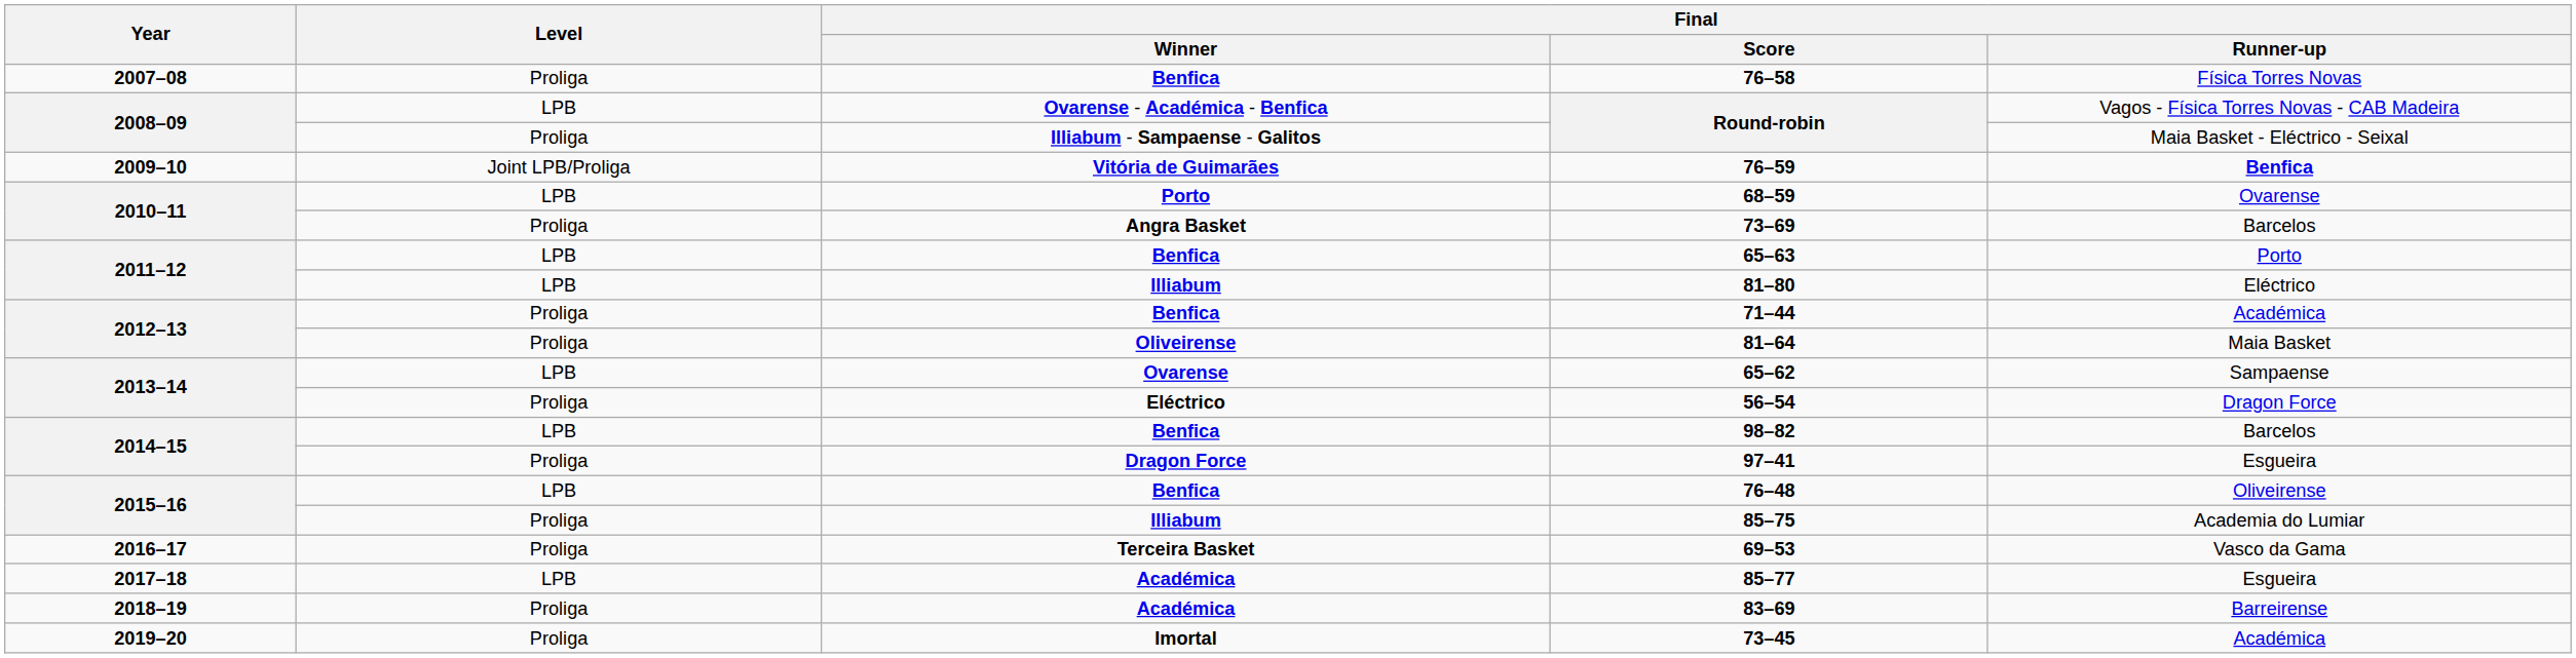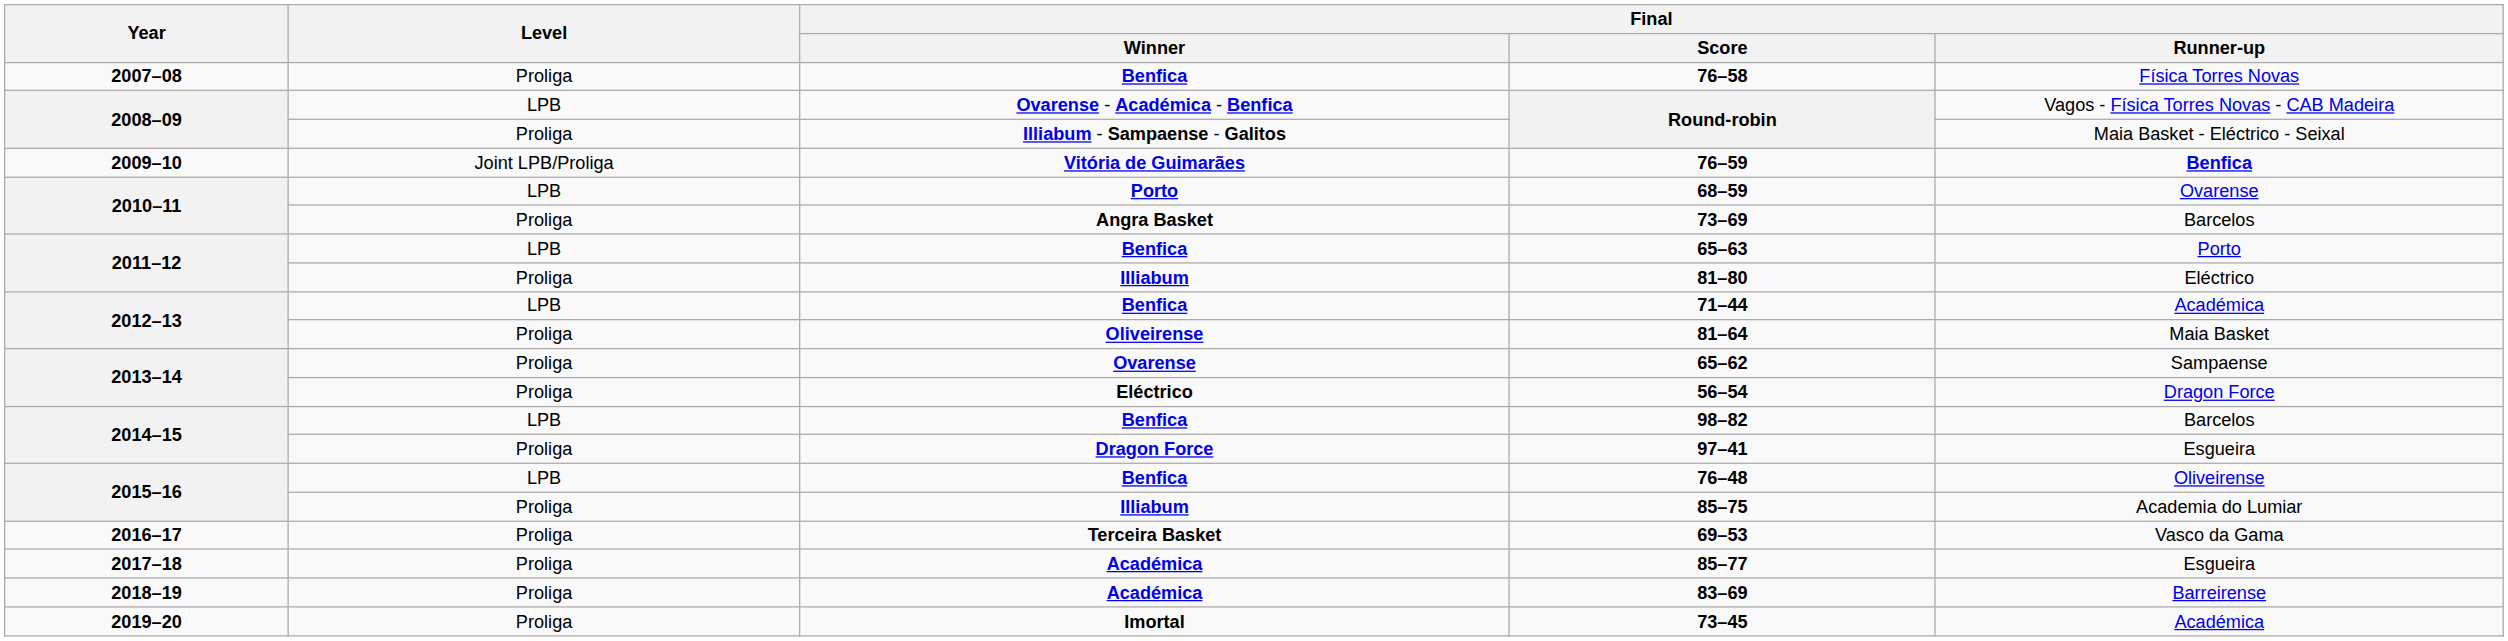 <table class="wikitable" style="font-size: 90%; text-align: center; width: 100%;">
 <tr>
 <th rowspan="2" width="10%">Year</th>
 <th rowspan="2" width="18%">Level</th>
 <th colspan="3">Final</th>
 </tr>
 <tr>
 <th width="25%">Winner</th>
 <th width="15%">Score</th>
 <th width="20%">Runner-up</th>
 </tr>
 <tr>
 <td><strong>2007–08</strong></td>
 <td>Proliga</td>
 <td style="text-align:center;"><strong><a href='#'>Benfica</a></strong></td>
 <td><strong>76–58</strong></td>
 <td><a href='#'>Física Torres Novas</a></td>
 </tr>
 <tr>
 <th rowspan="2">2008–09</th>
 <td>LPB</td>
 <td style="text-align:center;"><strong><a href='#'>Ovarense</a></strong> - <strong><a href='#'>Académica</a></strong> - <strong><a href='#'>Benfica</a></strong></td>
 <th rowspan="2">Round-robin</th>
 <td>Vagos - <a href='#'>Física Torres Novas</a> - <a href='#'>CAB Madeira</a></td>
 </tr>
 <tr>
 <td>Proliga</td>
 <td style="text-align:center;"><strong><a href='#'>Illiabum</a></strong> - <strong>Sampaense</strong> - <strong>Galitos</strong></td>
 <td>Maia Basket - Eléctrico - Seixal</td>
 </tr>
 <tr>
 <td><strong>2009–10</strong></td>
 <td>Joint LPB/Proliga</td>
 <td style="text-align:center;"><strong><a href='#'>Vitória de Guimarães</a></strong></td>
 <td><strong>76–59</strong></td>
 <td><strong><a href='#'>Benfica</a></strong></td>
 </tr>
 <tr>
 <th rowspan="2">2010–11</th>
 <td>LPB</td>
 <td style="text-align:center;"><strong><a href='#'>Porto</a></strong></td>
 <td><strong>68–59</strong></td>
 <td><a href='#'>Ovarense</a></td>
 </tr>
 <tr>
 <td>Proliga</td>
 <td style="text-align:center;"><strong>Angra Basket</strong></td>
 <td><strong>73–69</strong></td>
 <td>Barcelos</td>
 </tr>
 <tr>
 <th rowspan="2">2011–12</th>
 <td>LPB</td>
 <td style="text-align:center;"><strong><a href='#'>Benfica</a></strong></td>
 <td><strong>65–63</strong></td>
 <td><a href='#'>Porto</a></td>
 </tr>
 <tr>
-<td>LPB</td>
+<td>Proliga</td>
 <td style="text-align:center;"><strong><a href='#'>Illiabum</a></strong></td>
 <td><strong>81–80</strong></td>
 <td>Eléctrico</td>
 </tr>
 <tr>
 <th rowspan="2">2012–13</th>
-<td>Proliga</td>
+<td>LPB</td>
 <td style="text-align:center;"><strong><a href='#'>Benfica</a></strong></td>
 <td><strong>71–44</strong></td>
 <td><a href='#'>Académica</a></td>
 </tr>
 <tr>
 <td>Proliga</td>
 <td style="text-align:center;"><strong><a href='#'>Oliveirense</a></strong></td>
 <td><strong>81–64</strong></td>
 <td>Maia Basket</td>
 </tr>
 <tr>
 <th rowspan="2">2013–14</th>
-<td>LPB</td>
+<td>Proliga</td>
 <td style="text-align:center;"><strong><a href='#'>Ovarense</a></strong></td>
 <td><strong>65–62</strong></td>
 <td>Sampaense</td>
 </tr>
 <tr>
 <td>Proliga</td>
 <td style="text-align:center;"><strong>Eléctrico</strong></td>
 <td><strong>56–54</strong></td>
 <td><a href='#'>Dragon Force</a></td>
 </tr>
 <tr>
 <th rowspan="2">2014–15</th>
 <td>LPB</td>
 <td style="text-align:center;"><strong><a href='#'>Benfica</a></strong></td>
 <td><strong>98–82</strong></td>
 <td>Barcelos</td>
 </tr>
 <tr>
 <td>Proliga</td>
 <td style="text-align:center;"><strong><a href='#'>Dragon Force</a></strong></td>
 <td><strong>97–41</strong></td>
 <td>Esgueira</td>
 </tr>
 <tr>
 <th rowspan="2">2015–16</th>
 <td>LPB</td>
 <td style="text-align:center;"><strong><a href='#'>Benfica</a></strong></td>
 <td><strong>76–48</strong></td>
 <td><a href='#'>Oliveirense</a></td>
 </tr>
 <tr>
 <td>Proliga</td>
 <td style="text-align:center;"><strong><a href='#'>Illiabum</a></strong></td>
 <td><strong>85–75</strong></td>
 <td>Academia do Lumiar</td>
 </tr>
 <tr>
 <td><strong>2016–17</strong></td>
 <td>Proliga</td>
 <td style="text-align:center;"><strong>Terceira Basket</strong></td>
 <td><strong>69–53</strong></td>
 <td>Vasco da Gama</td>
 </tr>
 <tr>
 <td><strong>2017–18</strong></td>
-<td>LPB</td>
+<td>Proliga</td>
 <td style="text-align:center;"><strong><a href='#'>Académica</a></strong></td>
 <td><strong>85–77</strong></td>
 <td>Esgueira</td>
 </tr>
 <tr>
 <td><strong>2018–19</strong></td>
 <td>Proliga</td>
 <td style="text-align:center;"><strong><a href='#'>Académica</a></strong></td>
 <td><strong>83–69</strong></td>
 <td><a href='#'>Barreirense</a></td>
 </tr>
 <tr>
 <td><strong>2019–20</strong></td>
 <td>Proliga</td>
 <td style="text-align:center;"><strong>Imortal</strong></td>
 <td><strong>73–45</strong></td>
 <td><a href='#'>Académica</a></td>
 </tr>
 </table>
